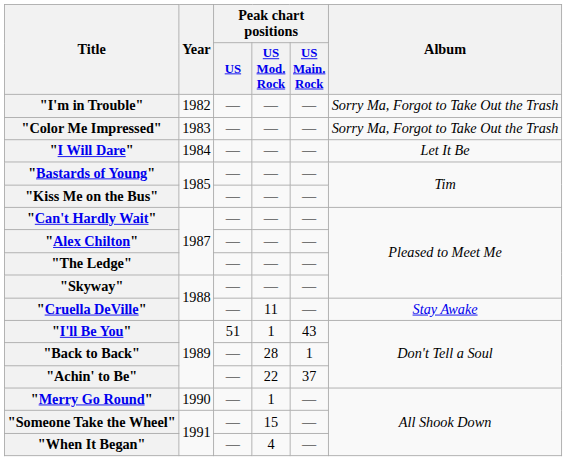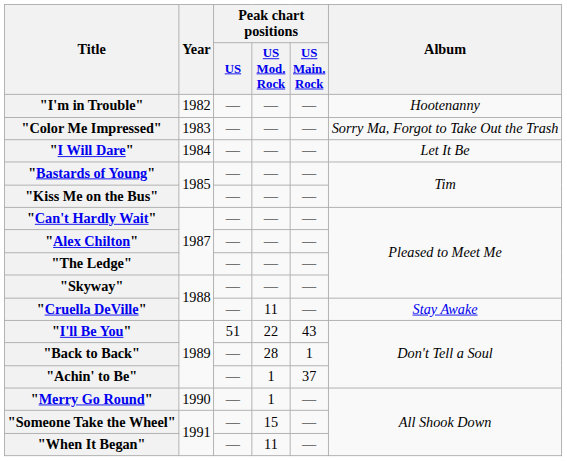 <table class="wikitable plainrowheaders" style="text-align:center;">
 <tr>
 <th rowspan="2">Title</th>
 <th rowspan="2">Year</th>
 <th colspan="3">Peak chart positions</th>
 <th rowspan="2">Album</th>
 </tr>
 <tr>
 <th style="width:2.5em;font-size:90%;"><a href='#'>US</a><br></th>
 <th style="width:2.5em;font-size:90%;"><a href='#'>US<br>Mod.<br>Rock</a><br></th>
 <th style="width:2.5em;font-size:90%;"><a href='#'>US<br>Main.<br>Rock</a><br></th>
 </tr>
 <tr>
 <th scope="row">"I'm in Trouble"</th>
 <td>1982</td>
 <td>—</td>
 <td>—</td>
 <td>—</td>
-<td><em>Sorry Ma, Forgot to Take Out the Trash</em></td>
+<td><em>Hootenanny</em></td>
 </tr>
 <tr>
 <th scope="row">"Color Me Impressed"</th>
 <td>1983</td>
 <td>—</td>
 <td>—</td>
 <td>—</td>
 <td><em>Sorry Ma, Forgot to Take Out the Trash</em></td>
 </tr>
 <tr>
 <th scope="row">"<a href='#'>I Will Dare</a>"</th>
 <td>1984</td>
 <td>—</td>
 <td>—</td>
 <td>—</td>
 <td><em>Let It Be</em></td>
 </tr>
 <tr>
 <th scope="row">"<a href='#'>Bastards of Young</a>"</th>
 <td rowspan="2">1985</td>
 <td>—</td>
 <td>—</td>
 <td>—</td>
 <td rowspan="2"><em>Tim</em></td>
 </tr>
 <tr>
 <th scope="row">"Kiss Me on the Bus"</th>
 <td>—</td>
 <td>—</td>
 <td>—</td>
 </tr>
 <tr>
 <th scope="row">"<a href='#'>Can't Hardly Wait</a>"</th>
 <td rowspan="3">1987</td>
 <td>—</td>
 <td>—</td>
 <td>—</td>
 <td rowspan="4"><em>Pleased to Meet Me</em></td>
 </tr>
 <tr>
 <th scope="row">"<a href='#'>Alex Chilton</a>"</th>
 <td>—</td>
 <td>—</td>
 <td>—</td>
 </tr>
 <tr>
 <th scope="row">"The Ledge"</th>
 <td>—</td>
 <td>—</td>
 <td>—</td>
 </tr>
 <tr>
 <th scope="row">"Skyway"</th>
 <td rowspan="2">1988</td>
 <td>—</td>
 <td>—</td>
 <td>—</td>
 </tr>
 <tr>
 <th scope="row">"<a href='#'>Cruella DeVille</a>"</th>
 <td>—</td>
 <td>11</td>
 <td>—</td>
 <td><em><a href='#'>Stay Awake</a></em></td>
 </tr>
 <tr>
 <th scope="row">"<a href='#'>I'll Be You</a>"</th>
 <td rowspan="3">1989</td>
 <td>51</td>
-<td>1</td>
+<td>22</td>
 <td>43</td>
 <td rowspan="3"><em>Don't Tell a Soul</em></td>
 </tr>
 <tr>
 <th scope="row">"Back to Back"</th>
 <td>—</td>
 <td>28</td>
 <td>1</td>
 </tr>
 <tr>
 <th scope="row">"Achin' to Be"</th>
 <td>—</td>
-<td>22</td>
+<td>1</td>
 <td>37</td>
 </tr>
 <tr>
 <th scope="row">"<a href='#'>Merry Go Round</a>"</th>
 <td>1990</td>
 <td>—</td>
 <td>1</td>
 <td>—</td>
 <td rowspan="3"><em>All Shook Down</em></td>
 </tr>
 <tr>
 <th scope="row">"Someone Take the Wheel"</th>
 <td rowspan="2">1991</td>
 <td>—</td>
 <td>15</td>
 <td>—</td>
 </tr>
 <tr>
 <th scope="row">"When It Began"</th>
 <td>—</td>
-<td>4</td>
+<td>11</td>
 <td>—</td>
 </tr>
 </table>
